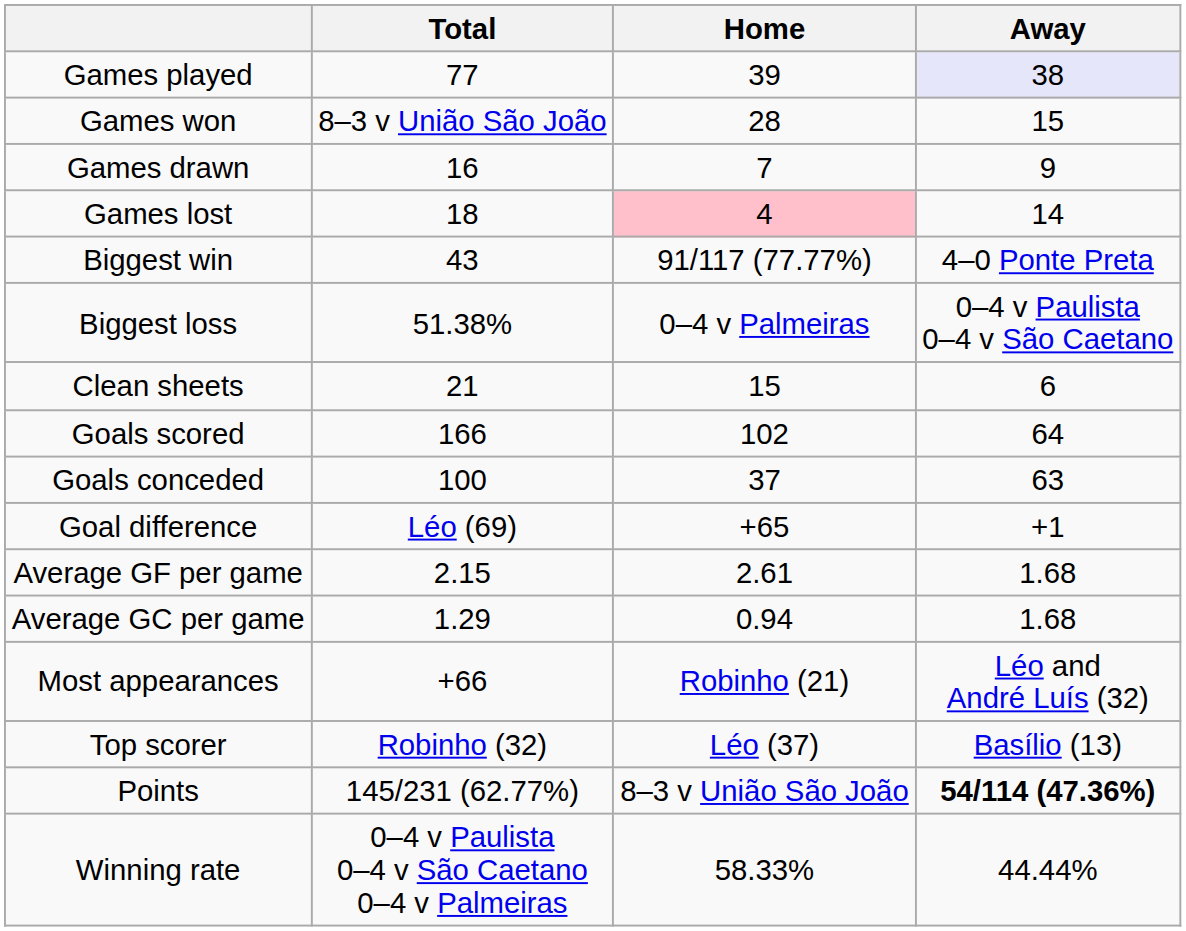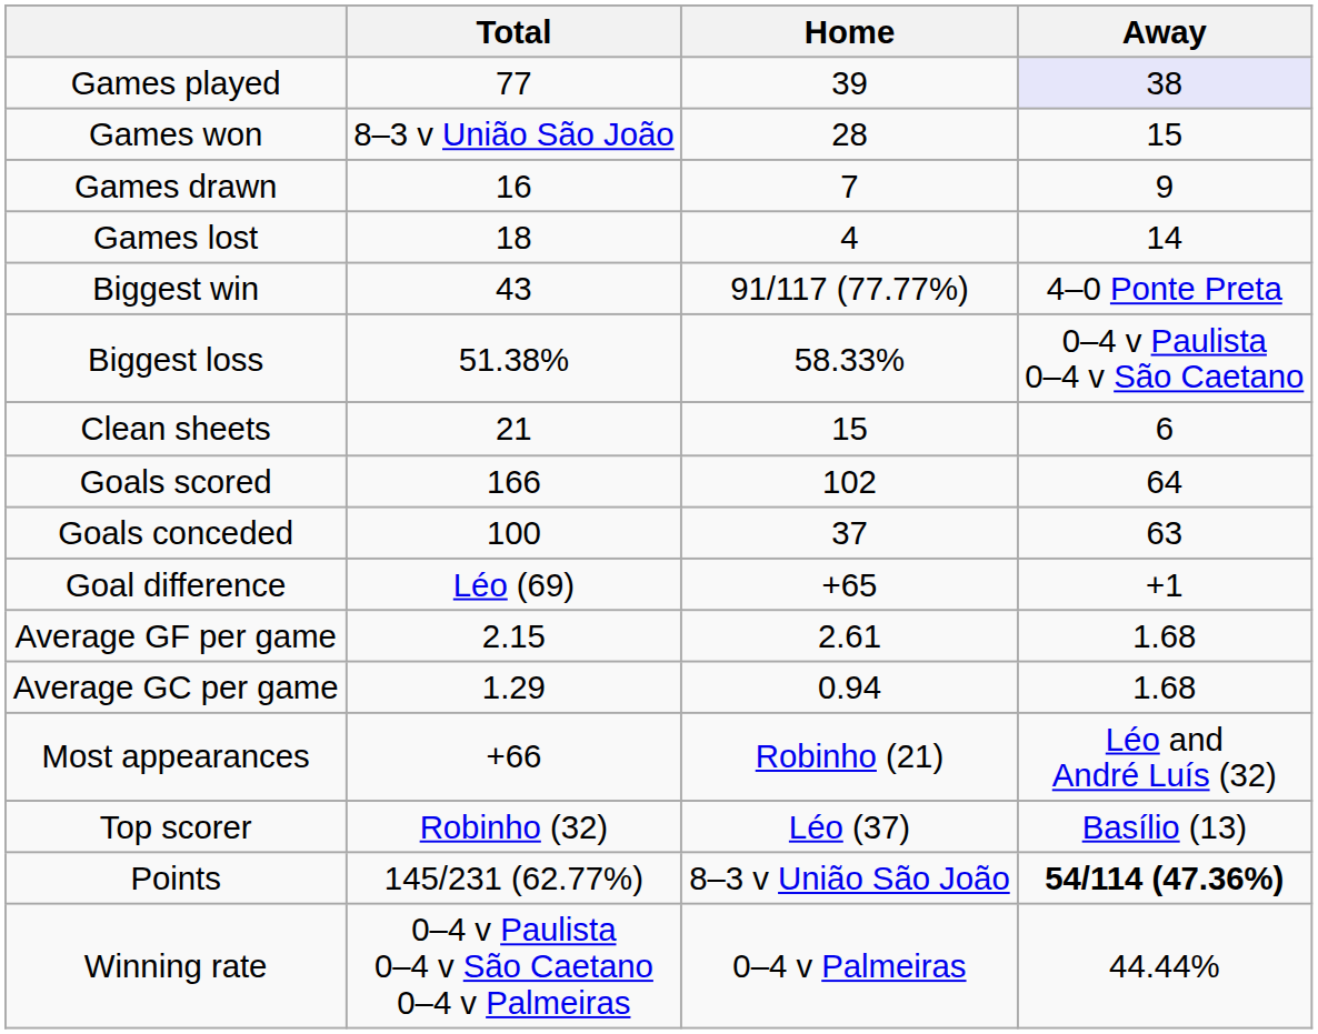 <table class="wikitable" style="font-size:95%; text-align:center">
 <tr>
 <th></th>
 <th>Total</th>
 <th>Home</th>
 <th>Away</th>
 </tr>
 <tr>
 <td>Games played</td>
 <td>77</td>
 <td>39</td>
 <td style="background: lavender;">38</td>
 </tr>
 <tr>
 <td>Games won</td>
 <td>8–3 v <a href='#'>União São João</a></td>
 <td>28</td>
 <td>15</td>
 </tr>
 <tr>
 <td>Games drawn</td>
 <td>16</td>
 <td>7</td>
 <td>9</td>
 </tr>
 <tr>
 <td>Games lost</td>
 <td>18</td>
-<td style="background: pink;">4</td>
+<td>4</td>
 <td>14</td>
 </tr>
 <tr>
 <td>Biggest win</td>
 <td>43</td>
 <td>91/117 (77.77%)</td>
 <td>4–0 <a href='#'>Ponte Preta</a></td>
 </tr>
 <tr>
 <td>Biggest loss</td>
 <td>51.38%</td>
-<td>0–4 v <a href='#'>Palmeiras</a></td>
+<td>58.33%</td>
 <td>0–4 v <a href='#'>Paulista</a><br>0–4 v <a href='#'>São Caetano</a></td>
 </tr>
 <tr>
 <td>Clean sheets</td>
 <td>21</td>
 <td>15</td>
 <td>6</td>
 </tr>
 <tr>
 <td>Goals scored</td>
 <td>166</td>
 <td>102</td>
 <td>64</td>
 </tr>
 <tr>
 <td>Goals conceded</td>
 <td>100</td>
 <td>37</td>
 <td>63</td>
 </tr>
 <tr>
 <td>Goal difference</td>
 <td><a href='#'>Léo</a> (69)</td>
 <td>+65</td>
 <td>+1</td>
 </tr>
 <tr>
 <td>Average GF per game</td>
 <td>2.15</td>
 <td>2.61</td>
 <td>1.68</td>
 </tr>
 <tr>
 <td>Average GC per game</td>
 <td>1.29</td>
 <td>0.94</td>
 <td>1.68</td>
 </tr>
 <tr>
 <td>Most appearances</td>
 <td>+66</td>
 <td><a href='#'>Robinho</a> (21)</td>
 <td><a href='#'>Léo</a> and<br><a href='#'>André Luís</a> (32)</td>
 </tr>
 <tr>
 <td>Top scorer</td>
 <td><a href='#'>Robinho</a> (32)</td>
 <td><a href='#'>Léo</a> (37)</td>
 <td><a href='#'>Basílio</a> (13)</td>
 </tr>
 <tr>
 <td>Points</td>
 <td>145/231 (62.77%)</td>
 <td>8–3 v <a href='#'>União São João</a></td>
 <td><strong>54/114 (47.36%)</strong></td>
 </tr>
 <tr>
 <td>Winning rate</td>
 <td>0–4 v <a href='#'>Paulista</a><br>0–4 v <a href='#'>São Caetano</a><br>0–4 v <a href='#'>Palmeiras</a></td>
-<td>58.33%</td>
+<td>0–4 v <a href='#'>Palmeiras</a></td>
 <td>44.44%</td>
 </tr>
 </table>
